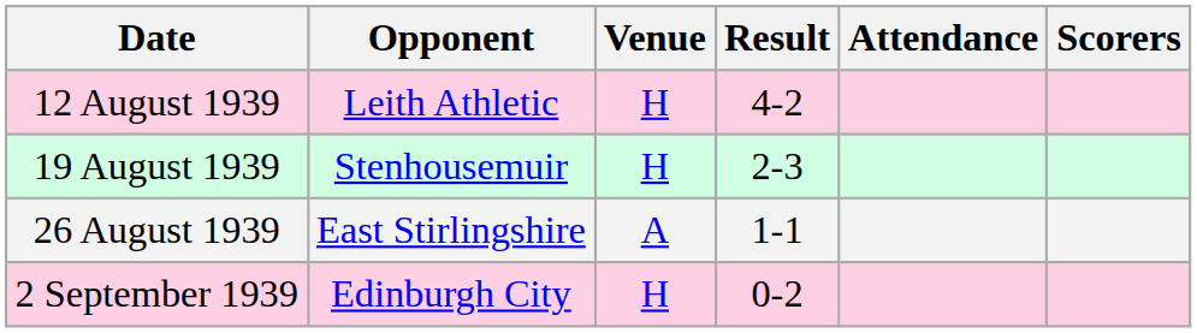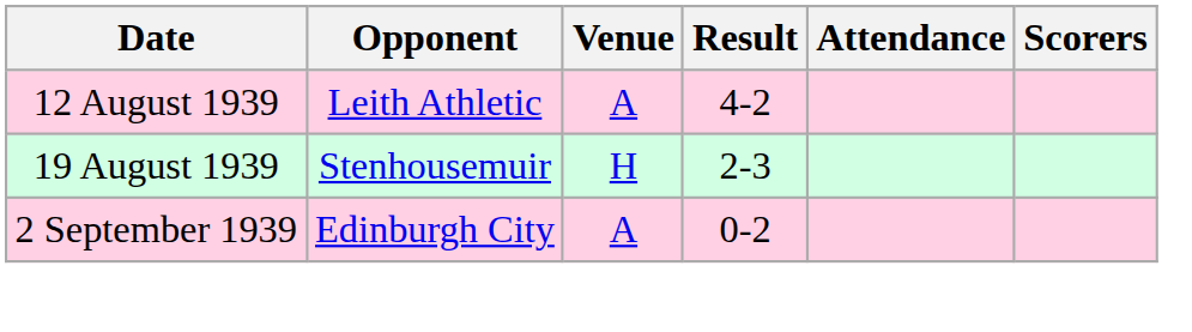 <table class="wikitable sortable" style="font-size:95%; text-align:center">
 <tr>
 <th>Date</th>
 <th>Opponent</th>
 <th>Venue</th>
 <th>Result</th>
 <th>Attendance</th>
 <th>Scorers</th>
 </tr>
 <tr bgcolor = "#ffd0e3">
 <td>12 August 1939</td>
 <td><a href='#'>Leith Athletic</a></td>
-<td><a href='#'>H</a></td>
+<td><a href='#'>A</a></td>
 <td>4-2</td>
 <td></td>
 <td></td>
 </tr>
 <tr bgcolor = "#d0ffe3">
 <td>19 August 1939</td>
 <td><a href='#'>Stenhousemuir</a></td>
 <td><a href='#'>H</a></td>
 <td>2-3</td>
 <td></td>
 <td></td>
 </tr>
-<tr bgcolor = "#f3f3f3">
-<td>26 August 1939</td>
-<td><a href='#'>East Stirlingshire</a></td>
-<td><a href='#'>A</a></td>
-<td>1-1</td>
-<td></td>
-<td></td>
-</tr>
 <tr bgcolor = "#ffd0e3">
 <td>2 September 1939</td>
 <td><a href='#'>Edinburgh City</a></td>
-<td><a href='#'>H</a></td>
+<td><a href='#'>A</a></td>
 <td>0-2</td>
 <td></td>
 <td></td>
 </tr>
 </table>
